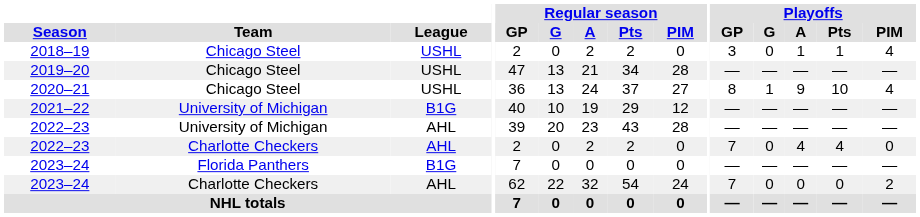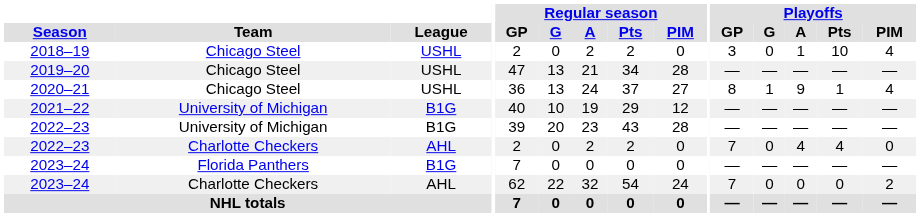 <table border="0" cellpadding="1" cellspacing="0" style="text-align:center; width:60em;">
 <tr bgcolor="#e0e0e0">
 <th colspan="3" bgcolor="#ffffff"></th>
 <th rowspan="101" bgcolor="#ffffff"></th>
 <th colspan="5"><a href='#'>Regular season</a></th>
 <th rowspan="101" bgcolor="#ffffff"></th>
 <th colspan="5"><a href='#'>Playoffs</a></th>
 </tr>
 <tr bgcolor="#e0e0e0">
 <th><a href='#'>Season</a></th>
 <th>Team</th>
 <th>League</th>
 <th>GP</th>
 <th><a href='#'>G</a></th>
 <th><a href='#'>A</a></th>
 <th><a href='#'>Pts</a></th>
 <th><a href='#'>PIM</a></th>
 <th>GP</th>
 <th>G</th>
 <th>A</th>
 <th>Pts</th>
 <th>PIM</th>
 </tr>
 <tr>
 <td><a href='#'>2018–19</a></td>
 <td><a href='#'>Chicago Steel</a></td>
 <td><a href='#'>USHL</a></td>
 <td>2</td>
 <td>0</td>
 <td>2</td>
 <td>2</td>
 <td>0</td>
 <td>3</td>
 <td>0</td>
 <td>1</td>
-<td>1</td>
+<td>10</td>
 <td>4</td>
 </tr>
 <tr bgcolor="#f0f0f0">
 <td><a href='#'>2019–20</a></td>
 <td>Chicago Steel</td>
 <td>USHL</td>
 <td>47</td>
 <td>13</td>
 <td>21</td>
 <td>34</td>
 <td>28</td>
 <td>—</td>
 <td>—</td>
 <td>—</td>
 <td>—</td>
 <td>—</td>
 </tr>
 <tr>
 <td><a href='#'>2020–21</a></td>
 <td>Chicago Steel</td>
 <td>USHL</td>
 <td>36</td>
 <td>13</td>
 <td>24</td>
 <td>37</td>
 <td>27</td>
 <td>8</td>
 <td>1</td>
 <td>9</td>
-<td>10</td>
+<td>1</td>
 <td>4</td>
 </tr>
 <tr bgcolor="#f0f0f0">
 <td><a href='#'>2021–22</a></td>
 <td><a href='#'>University of Michigan</a></td>
 <td><a href='#'>B1G</a></td>
 <td>40</td>
 <td>10</td>
 <td>19</td>
 <td>29</td>
 <td>12</td>
 <td>—</td>
 <td>—</td>
 <td>—</td>
 <td>—</td>
 <td>—</td>
 </tr>
 <tr>
 <td><a href='#'>2022–23</a></td>
 <td>University of Michigan</td>
-<td>AHL</td>
+<td>B1G</td>
 <td>39</td>
 <td>20</td>
 <td>23</td>
 <td>43</td>
 <td>28</td>
 <td>—</td>
 <td>—</td>
 <td>—</td>
 <td>—</td>
 <td>—</td>
 </tr>
 <tr bgcolor="#f0f0f0">
 <td><a href='#'>2022–23</a></td>
 <td><a href='#'>Charlotte Checkers</a></td>
 <td><a href='#'>AHL</a></td>
 <td>2</td>
 <td>0</td>
 <td>2</td>
 <td>2</td>
 <td>0</td>
 <td>7</td>
 <td>0</td>
 <td>4</td>
 <td>4</td>
 <td>0</td>
 </tr>
 <tr>
 <td><a href='#'>2023–24</a></td>
 <td><a href='#'>Florida Panthers</a></td>
 <td><a href='#'>B1G</a></td>
 <td>7</td>
 <td>0</td>
 <td>0</td>
 <td>0</td>
 <td>0</td>
 <td>—</td>
 <td>—</td>
 <td>—</td>
 <td>—</td>
 <td>—</td>
 </tr>
 <tr bgcolor="#f0f0f0">
 <td><a href='#'>2023–24</a></td>
 <td>Charlotte Checkers</td>
 <td>AHL</td>
 <td>62</td>
 <td>22</td>
 <td>32</td>
 <td>54</td>
 <td>24</td>
 <td>7</td>
 <td>0</td>
 <td>0</td>
 <td>0</td>
 <td>2</td>
 </tr>
 <tr bgcolor="#e0e0e0">
 <th colspan="3">NHL totals</th>
 <th>7</th>
 <th>0</th>
 <th>0</th>
 <th>0</th>
 <th>0</th>
 <th>—</th>
 <th>—</th>
 <th>—</th>
 <th>—</th>
 <th>—</th>
 </tr>
 </table>
